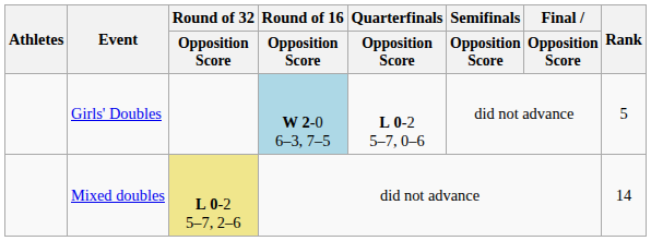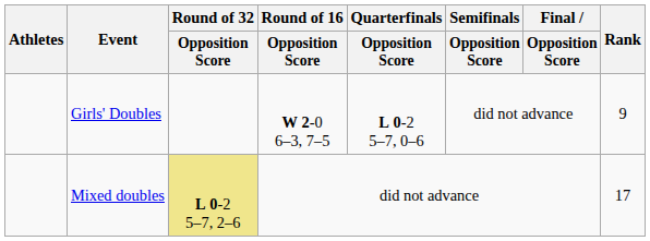 <table class=wikitable style="font-size:90%">
 <tr>
 <th rowspan="2">Athletes</th>
 <th rowspan="2">Event</th>
 <th>Round of 32</th>
 <th>Round of 16</th>
 <th>Quarterfinals</th>
 <th>Semifinals</th>
 <th>Final / </th>
 <th rowspan=2>Rank</th>
 </tr>
 <tr style="font-size:95%">
 <th>Opposition<br>Score</th>
 <th>Opposition<br>Score</th>
 <th>Opposition<br>Score</th>
 <th>Opposition<br>Score</th>
 <th>Opposition<br>Score</th>
 </tr>
 <tr align=center>
 <td align=left><br></td>
 <td align=left><a href='#'>Girls' Doubles</a></td>
 <td></td>
-<td style="background: lightblue;"><br> <br><strong>W</strong> <strong>2</strong>-0 <br> 6–3, 7–5</td>
+<td><br> <br><strong>W</strong> <strong>2</strong>-0 <br> 6–3, 7–5</td>
 <td><br> <br><strong>L</strong> <strong>0</strong>-2 <br> 5–7, 0–6</td>
 <td colspan=2>did not advance</td>
-<td>5</td>
+<td>9</td>
 </tr>
 <tr align=center>
 <td align=left><br></td>
 <td align=left><a href='#'>Mixed doubles</a></td>
 <td style="background: khaki;"><br><br><strong>L</strong> <strong>0</strong>-2 <br> 5–7, 2–6</td>
 <td colspan=4>did not advance</td>
-<td>14</td>
+<td>17</td>
 </tr>
 </table>
